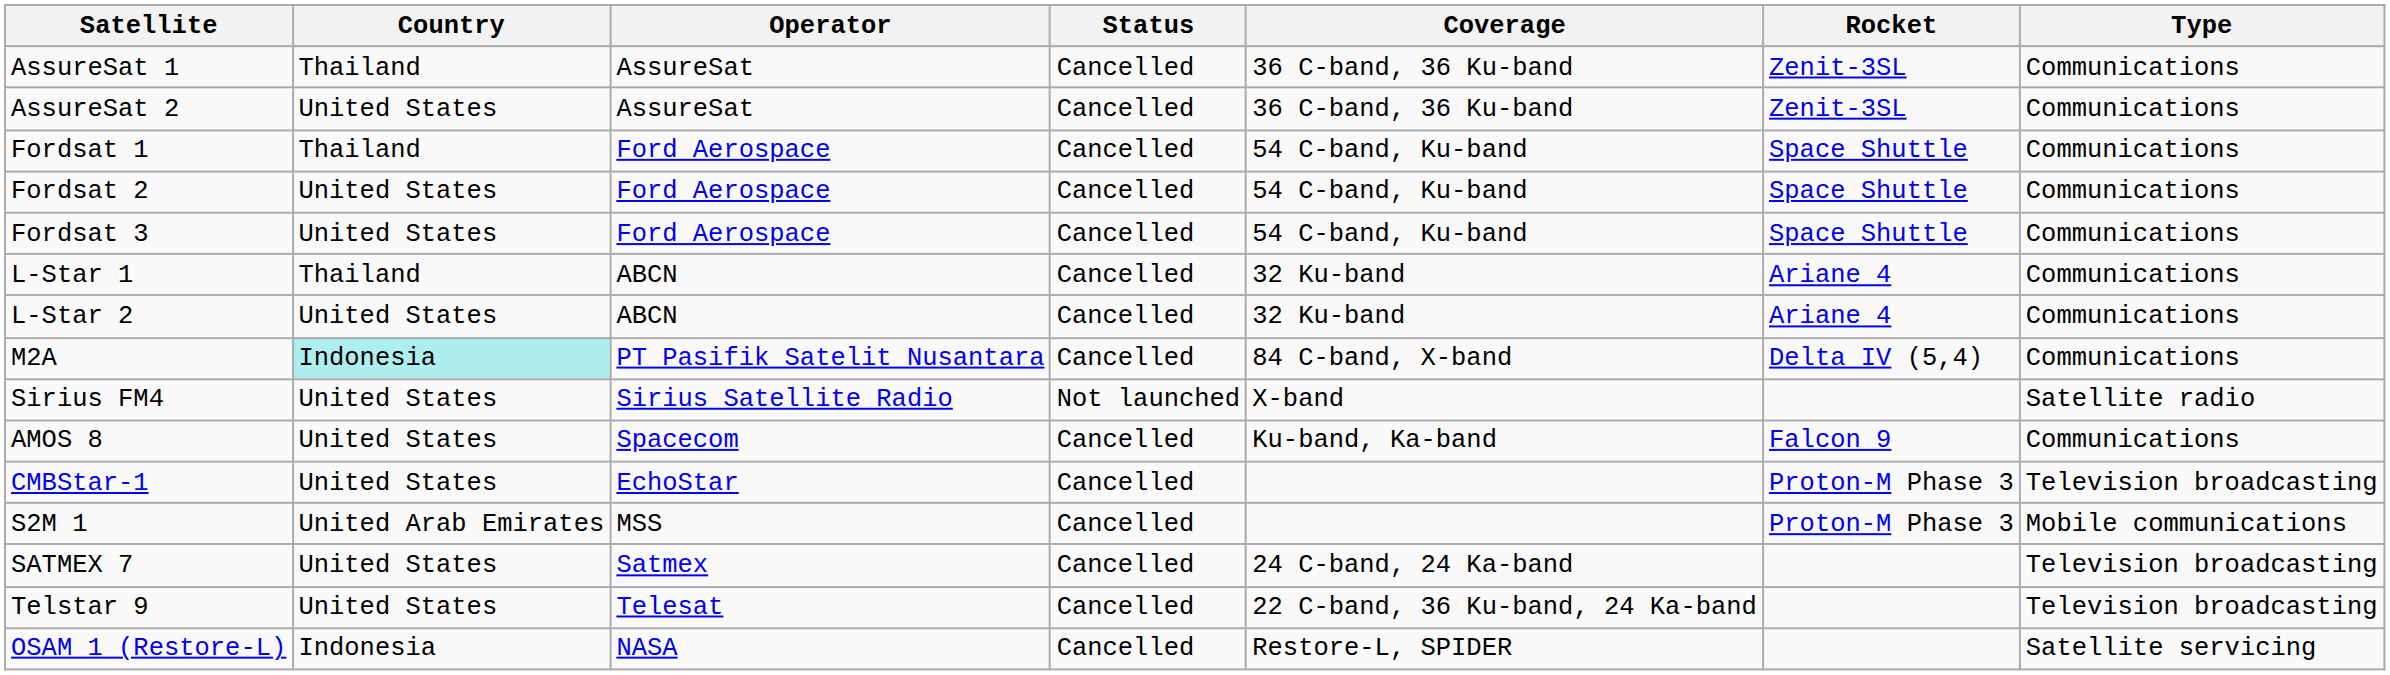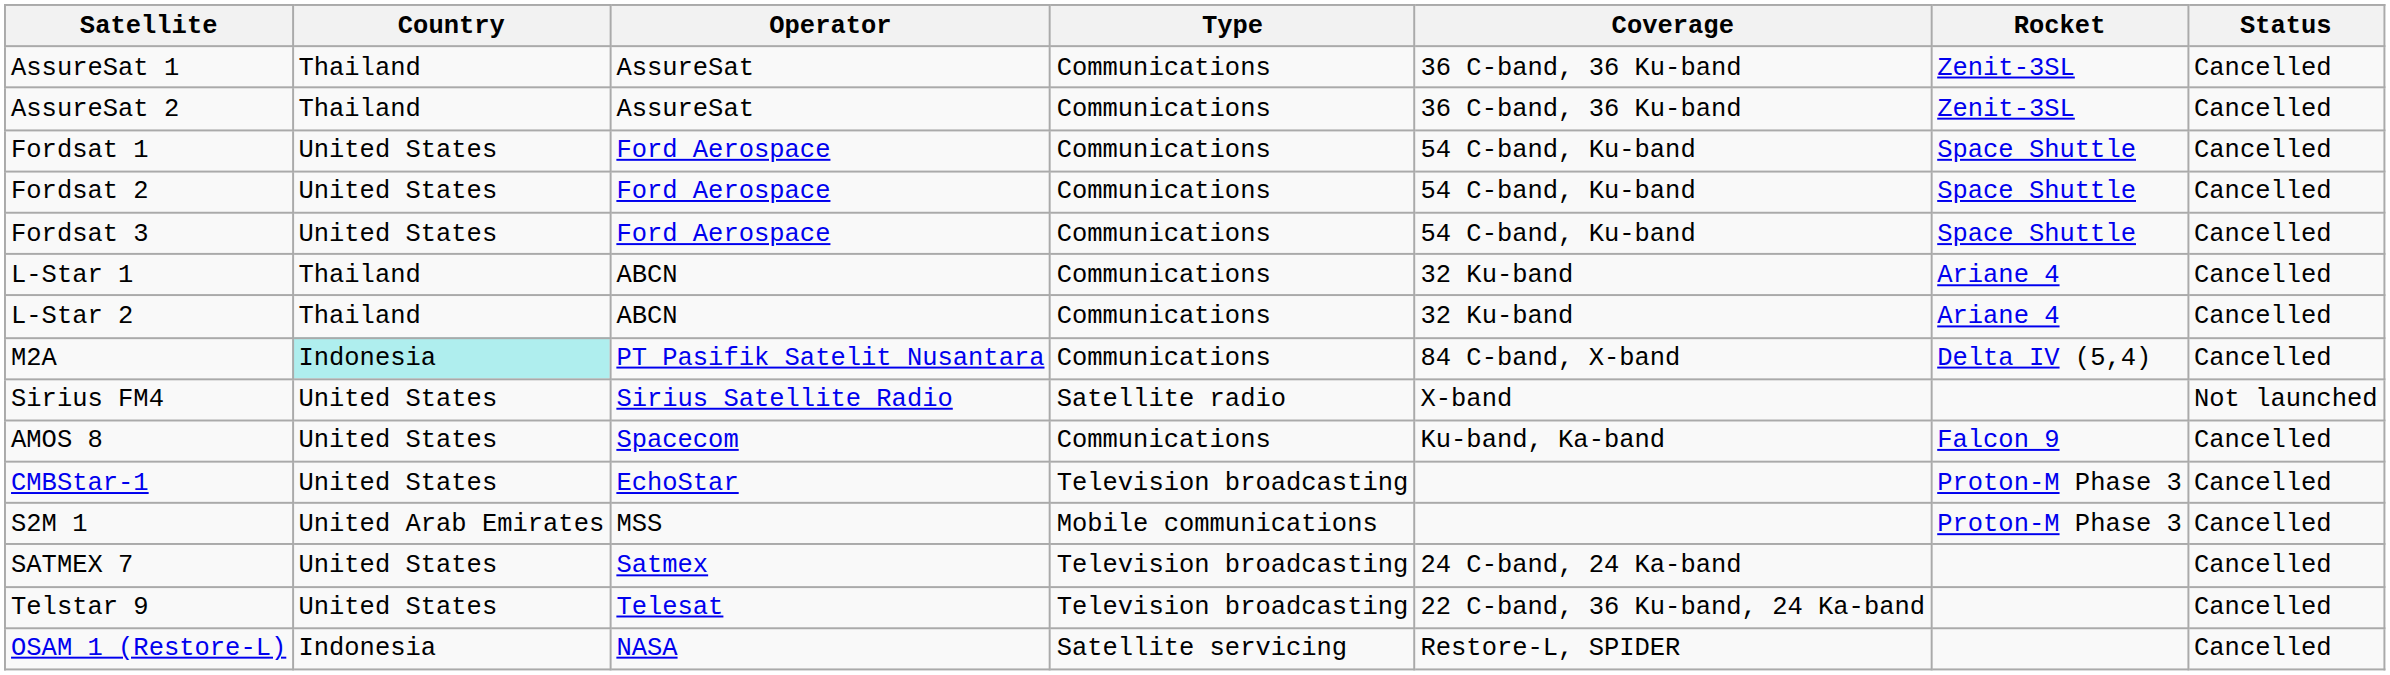 <table class="wikitable sortable" border="1"}>
 <tr>
 <th>Satellite</th>
 <th>Country</th>
 <th>Operator</th>
-<th>Status </th>
+<th>Type</th>
 <th>Coverage </th>
 <th>Rocket</th>
-<th>Type</th>
+<th>Status </th>
 </tr>
 <tr>
 <td>AssureSat 1</td>
 <td>Thailand</td>
 <td>AssureSat</td>
-<td>Cancelled</td>
+<td>Communications</td>
 <td>36 C-band, 36 Ku-band</td>
 <td><a href='#'>Zenit-3SL</a></td>
-<td>Communications</td>
+<td>Cancelled</td>
 </tr>
 <tr>
 <td>AssureSat 2</td>
-<td>United States</td>
+<td>Thailand</td>
 <td>AssureSat</td>
-<td>Cancelled</td>
+<td>Communications</td>
 <td>36 C-band, 36 Ku-band</td>
 <td><a href='#'>Zenit-3SL</a></td>
-<td>Communications</td>
+<td>Cancelled</td>
 </tr>
 <tr>
 <td>Fordsat 1</td>
-<td>Thailand</td>
+<td>United States</td>
 <td><a href='#'>Ford Aerospace</a></td>
-<td>Cancelled</td>
+<td>Communications</td>
 <td>54 C-band, Ku-band</td>
 <td><a href='#'>Space Shuttle</a></td>
-<td>Communications</td>
+<td>Cancelled</td>
 </tr>
 <tr>
 <td>Fordsat 2</td>
 <td>United States</td>
 <td><a href='#'>Ford Aerospace</a></td>
-<td>Cancelled</td>
+<td>Communications</td>
 <td>54 C-band, Ku-band</td>
 <td><a href='#'>Space Shuttle</a></td>
-<td>Communications</td>
+<td>Cancelled</td>
 </tr>
 <tr>
 <td>Fordsat 3</td>
 <td>United States</td>
 <td><a href='#'>Ford Aerospace</a></td>
-<td>Cancelled</td>
+<td>Communications</td>
 <td>54 C-band, Ku-band</td>
 <td><a href='#'>Space Shuttle</a></td>
-<td>Communications</td>
+<td>Cancelled</td>
 </tr>
 <tr>
 <td>L-Star 1</td>
 <td>Thailand</td>
 <td>ABCN</td>
-<td>Cancelled</td>
+<td>Communications</td>
 <td>32 Ku-band</td>
 <td><a href='#'>Ariane 4</a></td>
-<td>Communications</td>
+<td>Cancelled</td>
 </tr>
 <tr>
 <td>L-Star 2</td>
-<td>United States</td>
+<td>Thailand</td>
 <td>ABCN</td>
-<td>Cancelled</td>
+<td>Communications</td>
 <td>32 Ku-band</td>
 <td><a href='#'>Ariane 4</a></td>
-<td>Communications</td>
+<td>Cancelled</td>
 </tr>
 <tr>
 <td>M2A</td>
 <td style="background: paleturquoise;">Indonesia</td>
 <td><a href='#'>PT Pasifik Satelit Nusantara</a></td>
-<td>Cancelled</td>
+<td>Communications</td>
 <td>84 C-band, X-band</td>
 <td><a href='#'>Delta IV</a> (5,4)</td>
-<td>Communications</td>
+<td>Cancelled</td>
 </tr>
 <tr>
 <td>Sirius FM4</td>
 <td>United States</td>
 <td><a href='#'>Sirius Satellite Radio</a></td>
-<td>Not launched</td>
+<td>Satellite radio</td>
 <td>X-band</td>
 <td></td>
-<td>Satellite radio</td>
+<td>Not launched</td>
 </tr>
 <tr>
 <td>AMOS 8</td>
 <td>United States</td>
 <td><a href='#'>Spacecom</a></td>
-<td>Cancelled</td>
+<td>Communications</td>
 <td>Ku-band, Ka-band</td>
 <td><a href='#'>Falcon 9</a></td>
-<td>Communications</td>
+<td>Cancelled</td>
 </tr>
 <tr>
 <td><a href='#'>CMBStar-1</a></td>
 <td>United States</td>
 <td><a href='#'>EchoStar</a></td>
-<td>Cancelled</td>
+<td>Television broadcasting</td>
 <td></td>
 <td><a href='#'>Proton-M</a> Phase 3</td>
-<td>Television broadcasting</td>
+<td>Cancelled</td>
 </tr>
 <tr>
 <td>S2M 1</td>
 <td>United Arab Emirates</td>
 <td>MSS</td>
-<td>Cancelled</td>
+<td>Mobile communications</td>
 <td></td>
 <td><a href='#'>Proton-M</a> Phase 3</td>
-<td>Mobile communications</td>
+<td>Cancelled</td>
 </tr>
 <tr>
 <td>SATMEX 7</td>
 <td>United States</td>
 <td><a href='#'>Satmex</a></td>
-<td>Cancelled</td>
+<td>Television broadcasting</td>
 <td>24 C-band, 24 Ka-band</td>
 <td></td>
-<td>Television broadcasting</td>
+<td>Cancelled</td>
 </tr>
 <tr>
 <td>Telstar 9</td>
 <td>United States</td>
 <td><a href='#'>Telesat</a></td>
-<td>Cancelled</td>
+<td>Television broadcasting</td>
 <td>22 C-band, 36 Ku-band, 24 Ka-band</td>
 <td></td>
-<td>Television broadcasting</td>
+<td>Cancelled</td>
 </tr>
 <tr>
 <td><a href='#'>OSAM 1 (Restore-L)</a></td>
 <td>Indonesia</td>
 <td><a href='#'>NASA</a></td>
-<td>Cancelled</td>
+<td>Satellite servicing</td>
 <td>Restore-L, SPIDER</td>
 <td></td>
-<td>Satellite servicing</td>
+<td>Cancelled</td>
 </tr>
 </table>
